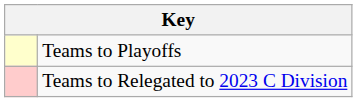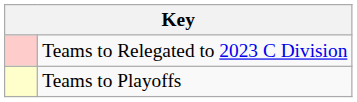 <table class="wikitable" style="text-align: center;">
 <tr>
 <th colspan=2>Key</th>
 </tr>
 <tr>
+<td style="background:#ffcccc; width:20px;"></td>
+<td align=left>Teams to Relegated to <a href='#'>2023 C Division</a></td>
+</tr>
+<tr>
 <td style="background:#ffffcc; width:20px;"></td>
 <td align=left>Teams to Playoffs</td>
 </tr>
-<tr>
-<td style="background:#ffcccc; width:20px;"></td>
-<td align=left>Teams to Relegated to <a href='#'>2023 C Division</a></td>
-</tr>
 </table>
